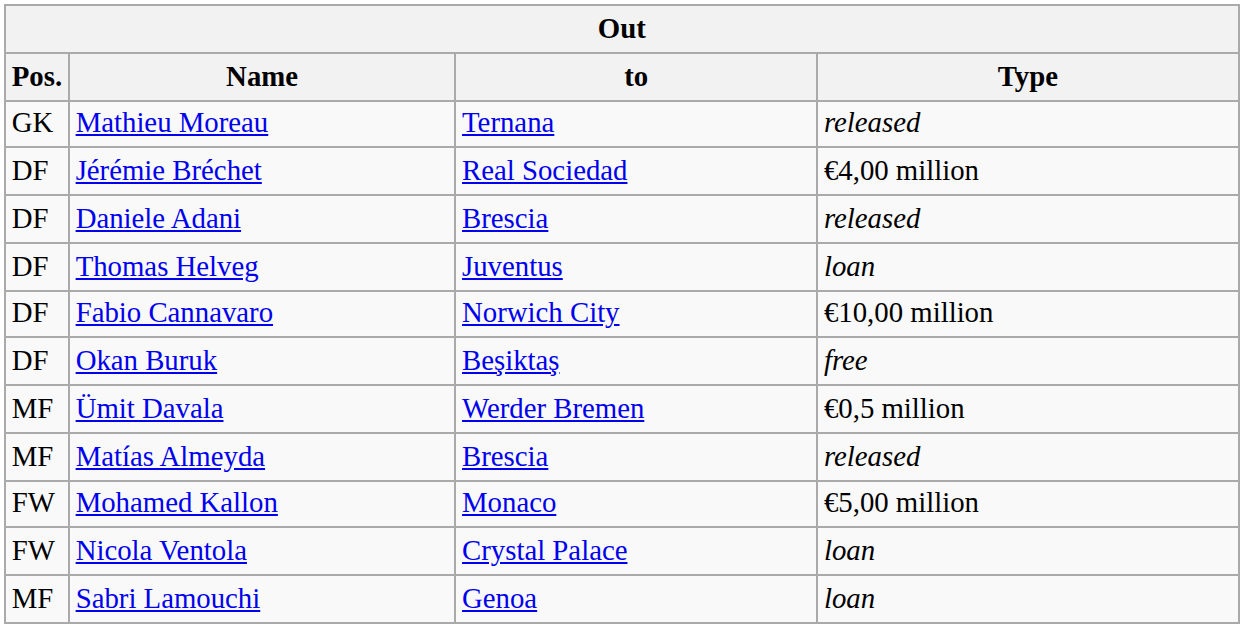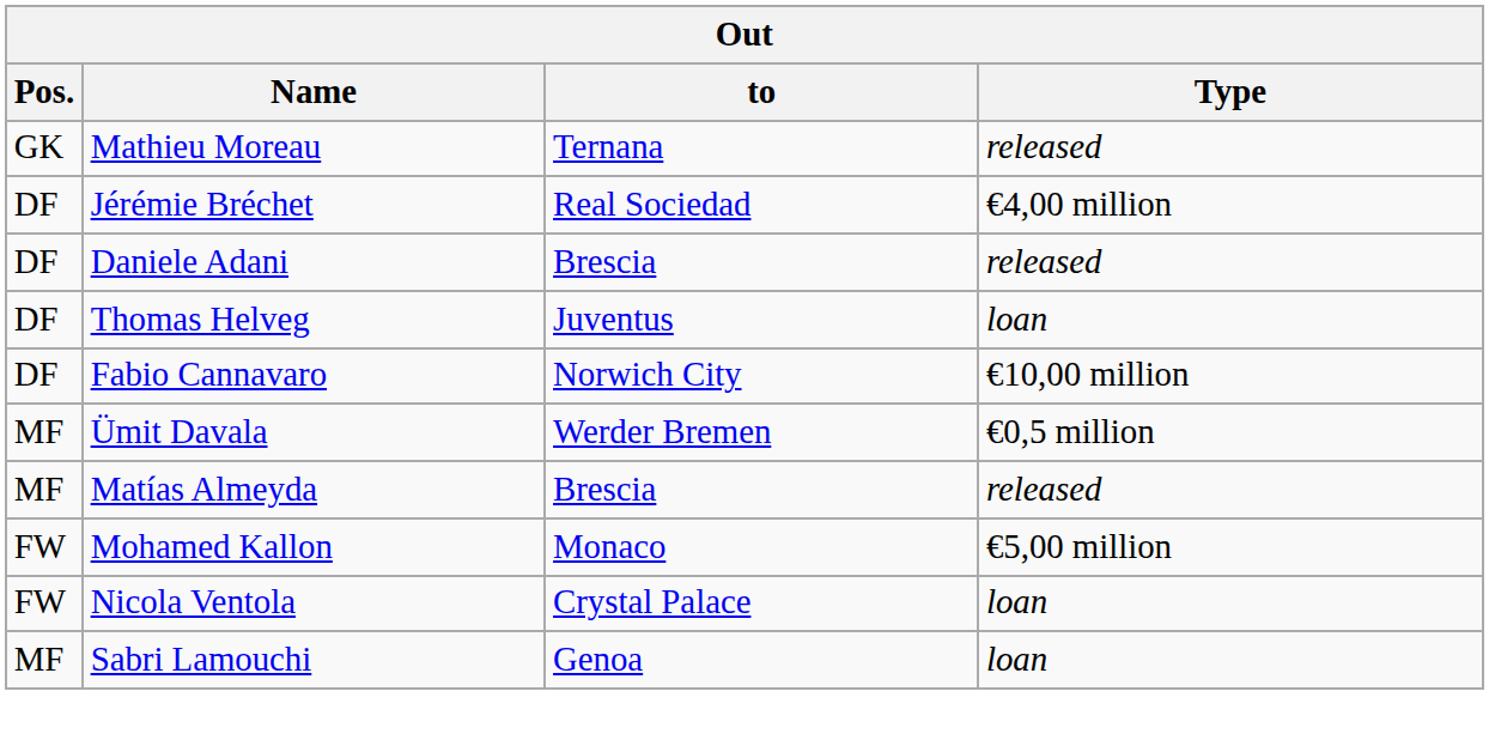 <table class="wikitable" style="font-size:90%;width:99%;">
 <tr>
 <th colspan="4">Out</th>
 </tr>
 <tr>
 <th width=3%>Pos.</th>
 <th width=32%>Name</th>
 <th width=30%>to</th>
 <th width=35%>Type</th>
 </tr>
 <tr>
 <td>GK</td>
 <td><a href='#'>Mathieu Moreau</a></td>
 <td><a href='#'>Ternana</a></td>
 <td><em>released</em></td>
 </tr>
 <tr>
 <td>DF</td>
 <td><a href='#'>Jérémie Bréchet</a></td>
 <td><a href='#'>Real Sociedad</a></td>
 <td>€4,00 million</td>
 </tr>
 <tr>
 <td>DF</td>
 <td><a href='#'>Daniele Adani</a></td>
 <td><a href='#'>Brescia</a></td>
 <td><em>released</em></td>
 </tr>
 <tr>
 <td>DF</td>
 <td><a href='#'>Thomas Helveg</a></td>
 <td><a href='#'>Juventus</a></td>
 <td><em>loan</em></td>
 </tr>
 <tr>
 <td>DF</td>
 <td><a href='#'>Fabio Cannavaro</a></td>
 <td><a href='#'>Norwich City</a></td>
 <td>€10,00 million</td>
 </tr>
 <tr>
-<td>DF</td>
-<td><a href='#'>Okan Buruk</a></td>
-<td><a href='#'>Beşiktaş</a></td>
-<td><em>free</em></td>
-</tr>
-<tr>
 <td>MF</td>
 <td><a href='#'>Ümit Davala</a></td>
 <td><a href='#'>Werder Bremen</a></td>
 <td>€0,5 million</td>
 </tr>
 <tr>
 <td>MF</td>
 <td><a href='#'>Matías Almeyda</a></td>
 <td><a href='#'>Brescia</a></td>
 <td><em>released</em></td>
 </tr>
 <tr>
 <td>FW</td>
 <td><a href='#'>Mohamed Kallon</a></td>
 <td><a href='#'>Monaco</a></td>
 <td>€5,00 million</td>
 </tr>
 <tr>
 <td>FW</td>
 <td><a href='#'>Nicola Ventola</a></td>
 <td><a href='#'>Crystal Palace</a></td>
 <td><em>loan</em></td>
 </tr>
 <tr>
 <td>MF</td>
 <td><a href='#'>Sabri Lamouchi</a></td>
 <td><a href='#'>Genoa</a></td>
 <td><em>loan</em></td>
 </tr>
 <tr>
 </tr>
 </table>
